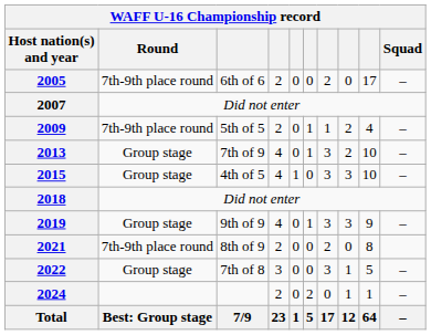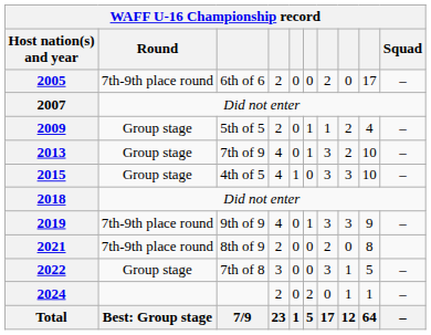 <table class="wikitable" style="font-size:90%; text-align:center;">
 <tr>
 <th colspan=10><a href='#'>WAFF U-16 Championship</a> record</th>
 </tr>
 <tr>
 <th scope="col">Host nation(s)<br>and year</th>
 <th scope="col">Round</th>
 <th scope="col"></th>
 <th scope="col"></th>
 <th scope="col"></th>
 <th scope="col"></th>
 <th scope="col"></th>
 <th scope="col"></th>
 <th scope="col"></th>
 <th scope="col">Squad</th>
 </tr>
 <tr>
 <th> <a href='#'>2005</a></th>
 <td>7th-9th place round</td>
 <td>6th of 6</td>
 <td>2</td>
 <td>0</td>
 <td>0</td>
 <td>2</td>
 <td>0</td>
 <td>17</td>
 <td>–</td>
 </tr>
 <tr>
 <th> 2007</th>
 <td colspan="10"><em>Did not enter</em></td>
 </tr>
 <tr>
 <th> <a href='#'>2009</a></th>
-<td>7th-9th place round</td>
+<td>Group stage</td>
 <td>5th of 5</td>
 <td>2</td>
 <td>0</td>
 <td>1</td>
 <td>1</td>
 <td>2</td>
 <td>4</td>
 <td>–</td>
 </tr>
 <tr>
 <th> <a href='#'>2013</a></th>
 <td>Group stage</td>
 <td>7th of 9</td>
 <td>4</td>
 <td>0</td>
 <td>1</td>
 <td>3</td>
 <td>2</td>
 <td>10</td>
 <td>–</td>
 </tr>
 <tr>
 <th> <a href='#'>2015</a></th>
 <td>Group stage</td>
 <td>4th of 5</td>
 <td>4</td>
 <td>1</td>
 <td>0</td>
 <td>3</td>
 <td>3</td>
 <td>10</td>
 <td>–</td>
 </tr>
 <tr>
 <th> <a href='#'>2018</a></th>
 <td colspan="10"><em>Did not enter</em></td>
 </tr>
 <tr>
 <th> <a href='#'>2019</a></th>
-<td>Group stage</td>
+<td>7th-9th place round</td>
 <td>9th of 9</td>
 <td>4</td>
 <td>0</td>
 <td>1</td>
 <td>3</td>
 <td>3</td>
 <td>9</td>
 <td>–</td>
 </tr>
 <tr>
 <th> <a href='#'>2021</a></th>
 <td>7th-9th place round</td>
 <td>8th of 9</td>
 <td>2</td>
 <td>0</td>
 <td>0</td>
 <td>2</td>
 <td>0</td>
 <td>8</td>
 </tr>
 <tr>
 <th> <a href='#'>2022</a></th>
 <td>Group stage</td>
 <td>7th of 8</td>
 <td>3</td>
 <td>0</td>
 <td>0</td>
 <td>3</td>
 <td>1</td>
 <td>5</td>
 <td>–</td>
 </tr>
 <tr>
 <th> <a href='#'>2024</a></th>
 <td></td>
 <td></td>
 <td>2</td>
 <td>0</td>
 <td>2</td>
 <td>0</td>
 <td>1</td>
 <td>1</td>
 <td>–</td>
 </tr>
 <tr>
 <th>Total</th>
 <th>Best: Group stage</th>
 <th>7/9</th>
 <th>23</th>
 <th>1</th>
 <th>5</th>
 <th>17</th>
 <th>12</th>
 <th>64</th>
 <th>–</th>
 </tr>
 </table>
